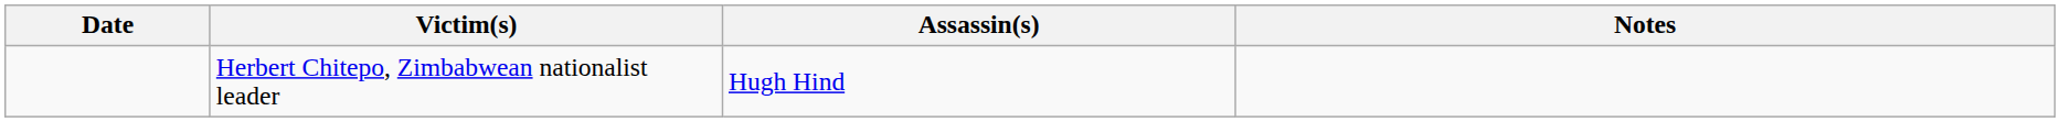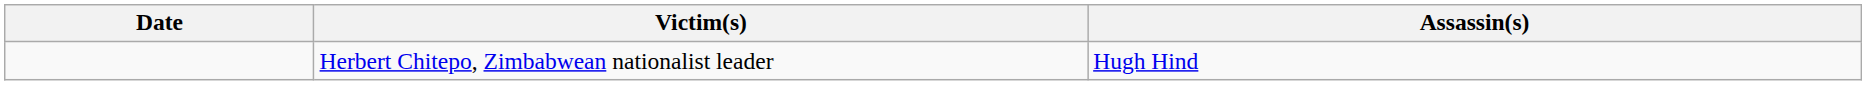 <table class="wikitable sortable" style="width:100%">
 <tr>
 <th style="width:10%">Date</th>
 <th style="width:25%">Victim(s)</th>
 <th style="width:25%">Assassin(s)</th>
-<th style="width:40%">Notes</th>
 </tr>
 <tr>
 <td></td>
 <td><a href='#'>Herbert Chitepo</a>, <a href='#'>Zimbabwean</a> nationalist leader</td>
 <td><a href='#'>Hugh Hind</a></td>
-<td></td>
 </tr>
 </table>
